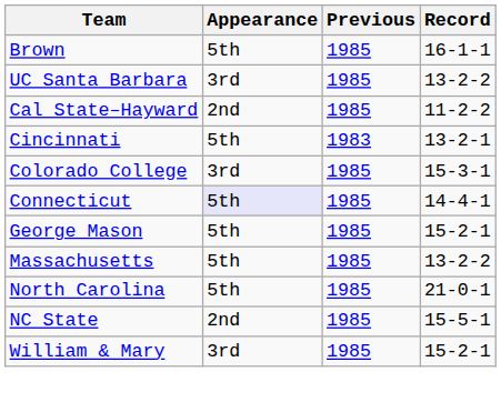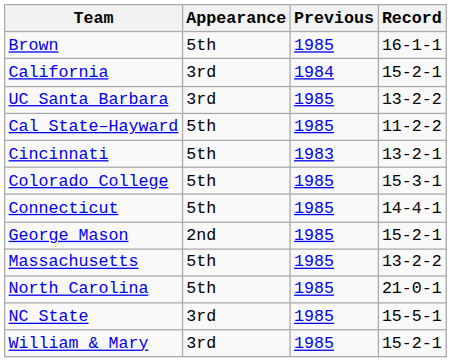 <table class="wikitable sortable">
 <tr>
 <th>Team</th>
 <th>Appearance</th>
 <th>Previous</th>
 <th>Record</th>
 </tr>
 <tr>
 <td><a href='#'>Brown</a></td>
 <td>5th</td>
 <td><a href='#'>1985</a></td>
 <td>16-1-1</td>
 </tr>
 <tr>
+<td><a href='#'>California</a></td>
+<td>3rd</td>
+<td><a href='#'>1984</a></td>
+<td>15-2-1</td>
+</tr>
+<tr>
 <td><a href='#'>UC Santa Barbara</a></td>
 <td>3rd</td>
 <td><a href='#'>1985</a></td>
 <td>13-2-2</td>
 </tr>
 <tr>
 <td><a href='#'>Cal State–Hayward</a></td>
-<td>2nd</td>
+<td>5th</td>
 <td><a href='#'>1985</a></td>
 <td>11-2-2</td>
 </tr>
 <tr>
 <td><a href='#'>Cincinnati</a></td>
 <td>5th</td>
 <td><a href='#'>1983</a></td>
 <td>13-2-1</td>
 </tr>
 <tr>
 <td><a href='#'>Colorado College</a></td>
-<td>3rd</td>
+<td>5th</td>
 <td><a href='#'>1985</a></td>
 <td>15-3-1</td>
 </tr>
 <tr>
 <td><a href='#'>Connecticut</a></td>
-<td style="background: lavender;">5th</td>
+<td>5th</td>
 <td><a href='#'>1985</a></td>
 <td>14-4-1</td>
 </tr>
 <tr>
 <td><a href='#'>George Mason</a></td>
-<td>5th</td>
+<td>2nd</td>
 <td><a href='#'>1985</a></td>
 <td>15-2-1</td>
 </tr>
 <tr>
 <td><a href='#'>Massachusetts</a></td>
 <td>5th</td>
 <td><a href='#'>1985</a></td>
 <td>13-2-2</td>
 </tr>
 <tr>
 <td><a href='#'>North Carolina</a></td>
 <td>5th</td>
 <td><a href='#'>1985</a></td>
 <td>21-0-1</td>
 </tr>
 <tr>
 <td><a href='#'>NC State</a></td>
-<td>2nd</td>
+<td>3rd</td>
 <td><a href='#'>1985</a></td>
 <td>15-5-1</td>
 </tr>
 <tr>
 <td><a href='#'>William & Mary</a></td>
 <td>3rd</td>
 <td><a href='#'>1985</a></td>
 <td>15-2-1</td>
 </tr>
 </table>
